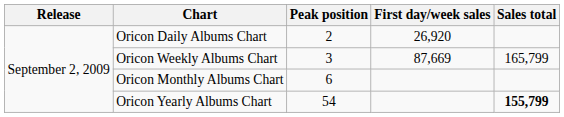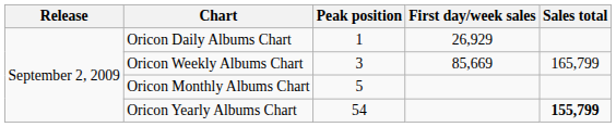 <table class="wikitable">
 <tr>
 <th>Release</th>
 <th>Chart</th>
 <th>Peak position</th>
 <th>First day/week sales</th>
 <th>Sales total</th>
 </tr>
 <tr>
 <td align="center" rowspan="4">September 2, 2009</td>
 <td>Oricon Daily Albums Chart</td>
-<td align="center">2</td>
-<td align="center">26,920</td>
+<td align="center">1</td>
+<td align="center">26,929</td>
 <td align="center"></td>
 </tr>
 <tr>
 <td>Oricon Weekly Albums Chart</td>
 <td align="center">3</td>
-<td align="center">87,669</td>
+<td align="center">85,669</td>
 <td align="center">165,799</td>
 </tr>
 <tr>
 <td>Oricon Monthly Albums Chart</td>
-<td align="center">6</td>
+<td align="center">5</td>
 <td align="center"></td>
 <td align="center"></td>
 </tr>
 <tr>
 <td>Oricon Yearly Albums Chart</td>
 <td align="center">54</td>
 <td align="center"></td>
 <td align="center"><strong>155,799</strong></td>
 </tr>
 </table>
